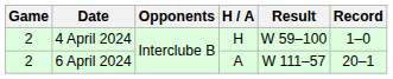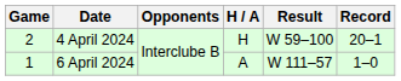 <table class="wikitable" style="text-align:center">
 <tr>
 <th>Game</th>
 <th>Date</th>
 <th>Opponents</th>
 <th>H / A</th>
 <th>Result</th>
 <th>Record</th>
 </tr>
 <tr bgcolor="#dfd">
 <td>2</td>
 <td>4 April 2024</td>
 <td rowspan="2">Interclube B</td>
 <td>H</td>
 <td>W 59–100</td>
-<td>1–0</td>
+<td>20–1</td>
 </tr>
 <tr bgcolor="#dfd">
-<td>2</td>
+<td>1</td>
 <td>6 April 2024</td>
 <td>A</td>
 <td>W 111–57</td>
-<td>20–1</td>
+<td>1–0</td>
 </tr>
 </table>
